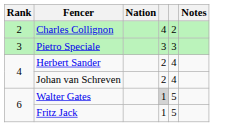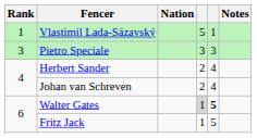 <table class="wikitable sortable" style="text-align:center">
 <tr>
 <th>Rank</th>
 <th>Fencer</th>
 <th>Nation</th>
 <th></th>
 <th></th>
 <th>Notes</th>
 </tr>
 <tr bgcolor=bbf3bb>
-<td>2</td>
-<td align=left><a href='#'>Charles Collignon</a></td>
+<td>1</td>
+<td align=left><a href='#'>Vlastimil Lada-Sázavský</a></td>
 <td align=left></td>
-<td>4</td>
-<td>2</td>
+<td>5</td>
+<td>1</td>
 <td></td>
 </tr>
 <tr bgcolor=bbf3bb>
 <td>3</td>
 <td align=left><a href='#'>Pietro Speciale</a></td>
 <td align=left></td>
 <td>3</td>
 <td>3</td>
 <td></td>
 </tr>
 <tr>
 <td rowspan=2>4</td>
 <td align=left><a href='#'>Herbert Sander</a></td>
 <td align=left></td>
 <td>2</td>
 <td>4</td>
 <td></td>
 </tr>
 <tr>
 <td align=left>Johan van Schreven</td>
 <td align=left></td>
 <td>2</td>
 <td>4</td>
 <td></td>
 </tr>
 <tr>
 <td rowspan=2>6</td>
 <td align=left><a href='#'>Walter Gates</a></td>
 <td align=left></td>
 <td style="background: lightgrey;">1</td>
-<td>5</td>
+<td><strong>5</strong></td>
 <td></td>
 </tr>
 <tr>
 <td align=left><a href='#'>Fritz Jack</a></td>
 <td align=left></td>
 <td>1</td>
 <td>5</td>
 <td></td>
 </tr>
 </table>
